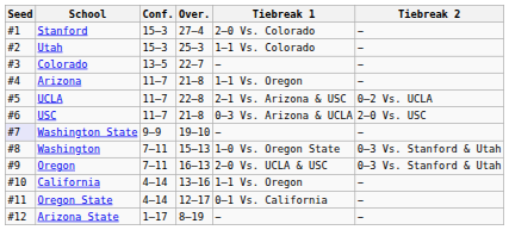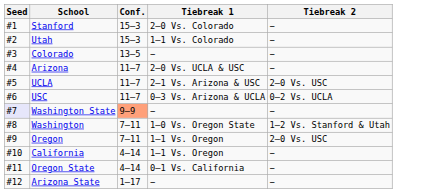 <table class="wikitable">
 <tr>
 <th>Seed</th>
 <th>School</th>
 <th>Conf.</th>
-<th>Over.</th>
 <th>Tiebreak 1</th>
 <th>Tiebreak 2</th>
 </tr>
 <tr>
 <td>#1</td>
 <td><a href='#'>Stanford</a></td>
 <td>15–3</td>
-<td>27–4</td>
 <td>2–0 Vs. Colorado</td>
 <td>−</td>
 </tr>
 <tr>
 <td>#2</td>
 <td><a href='#'>Utah</a></td>
 <td>15–3</td>
-<td>25–3</td>
 <td>1–1 Vs. Colorado</td>
 <td>−</td>
 </tr>
 <tr>
 <td>#3</td>
 <td><a href='#'>Colorado</a></td>
 <td>13–5</td>
-<td>22–7</td>
 <td>−</td>
 <td>−</td>
 </tr>
 <tr>
 <td>#4</td>
 <td><a href='#'>Arizona</a></td>
 <td>11–7</td>
-<td>21–8</td>
-<td>1–1 Vs. Oregon</td>
+<td>2–0 Vs. UCLA & USC</td>
 <td>−</td>
 </tr>
 <tr>
 <td>#5</td>
 <td><a href='#'>UCLA</a></td>
 <td>11–7</td>
-<td>22–8</td>
 <td>2–1 Vs. Arizona & USC</td>
-<td>0–2 Vs. UCLA</td>
+<td>2–0 Vs. USC</td>
 </tr>
 <tr>
 <td>#6</td>
 <td><a href='#'>USC</a></td>
 <td>11–7</td>
-<td>21–8</td>
 <td>0–3 Vs. Arizona & UCLA</td>
-<td>2–0 Vs. USC</td>
+<td>0–2 Vs. UCLA</td>
 </tr>
 <tr>
 <td style="background: lavender;">#7</td>
 <td><a href='#'>Washington State</a></td>
-<td>9–9</td>
-<td>19–10</td>
+<td style="background: lightsalmon;">9–9</td>
 <td>−</td>
 <td>−</td>
 </tr>
 <tr>
 <td>#8</td>
 <td><a href='#'>Washington</a></td>
 <td>7–11</td>
-<td>15–13</td>
 <td>1–0 Vs. Oregon State</td>
-<td>0–3 Vs. Stanford & Utah</td>
+<td>1–2 Vs. Stanford & Utah</td>
 </tr>
 <tr>
 <td>#9</td>
 <td><a href='#'>Oregon</a></td>
 <td>7–11</td>
-<td>16–13</td>
-<td>2–0 Vs. UCLA & USC</td>
-<td>0–3 Vs. Stanford & Utah</td>
+<td>1–1 Vs. Oregon</td>
+<td>2–0 Vs. USC</td>
 </tr>
 <tr>
 <td>#10</td>
 <td><a href='#'>California</a></td>
 <td>4–14</td>
-<td>13–16</td>
 <td>1–1 Vs. Oregon</td>
 <td>−</td>
 </tr>
 <tr>
 <td>#11</td>
 <td><a href='#'>Oregon State</a></td>
 <td>4–14</td>
-<td>12–17</td>
 <td>0–1 Vs. California</td>
 <td>−</td>
 </tr>
 <tr>
 <td>#12</td>
 <td><a href='#'>Arizona State</a></td>
 <td>1–17</td>
-<td>8–19</td>
 <td>−</td>
 <td>−</td>
 </tr>
 </table>
